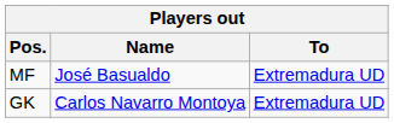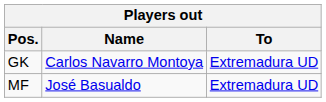 <table class="wikitable">
 <tr>
 <th colspan=3>Players out</th>
 </tr>
 <tr>
 <th>Pos.</th>
 <th>Name</th>
 <th>To</th>
 </tr>
 <tr>
+<td>GK</td>
+<td><a href='#'>Carlos Navarro Montoya</a></td>
+<td><a href='#'>Extremadura UD</a></td>
+</tr>
+<tr>
 <td>MF</td>
 <td><a href='#'>José Basualdo</a></td>
 <td><a href='#'>Extremadura UD</a></td>
 </tr>
-<tr>
-<td>GK</td>
-<td><a href='#'>Carlos Navarro Montoya</a></td>
-<td><a href='#'>Extremadura UD</a></td>
-</tr>
 </table>
